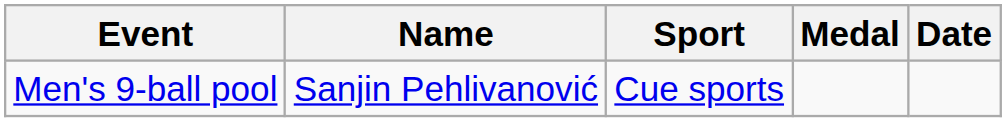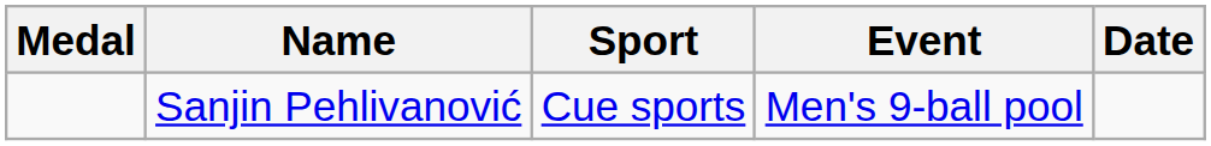 <table class="wikitable sortable" style="font-size: 95%;">
 <tr>
-<th>Event</th>
+<th>Medal</th>
 <th>Name</th>
 <th>Sport</th>
-<th>Medal</th>
+<th>Event</th>
 <th>Date</th>
 </tr>
 <tr>
-<td><a href='#'>Men's 9-ball pool</a></td>
+<td></td>
 <td><a href='#'>Sanjin Pehlivanović</a></td>
 <td><a href='#'>Cue sports</a></td>
-<td></td>
+<td><a href='#'>Men's 9-ball pool</a></td>
 <td></td>
 </tr>
 </table>
